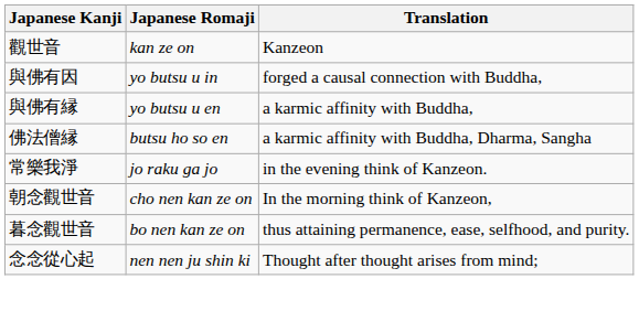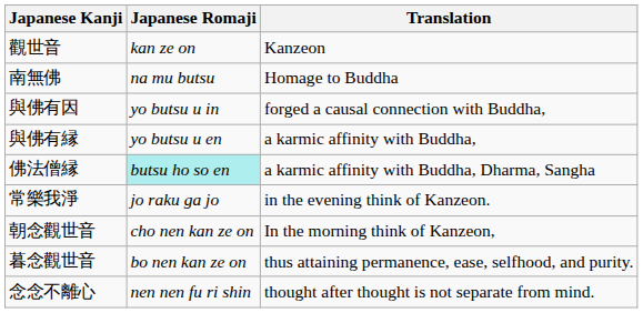 <table class=wikitable>
 <tr>
 <th>Japanese Kanji</th>
 <th>Japanese Romaji</th>
 <th>Translation</th>
 </tr>
 <tr>
 <td lang=ja>觀世音</td>
 <td lang=ja-Latn><em>kan ze on</em></td>
 <td>Kanzeon</td>
+</tr>
+<tr>
+<td lang=ja>南無佛</td>
+<td lang=ja-Latn><em>na mu butsu</em></td>
+<td>Homage to Buddha</td>
 </tr>
 <tr>
 <td lang=ja>與佛有因</td>
 <td lang=ja-Latn><em>yo butsu u in</em></td>
 <td>forged a causal connection with Buddha,</td>
 </tr>
 <tr>
 <td lang=ja>與佛有縁</td>
 <td lang=ja-Latn><em>yo butsu u en</em></td>
 <td>a karmic affinity with Buddha,</td>
 </tr>
 <tr>
 <td lang=ja>佛法僧縁</td>
-<td lang=ja-Latn><em>butsu ho so en</em></td>
+<td lang=ja-Latn style="background: paleturquoise;"><em>butsu ho so en</em></td>
 <td>a karmic affinity with Buddha, Dharma, Sangha</td>
 </tr>
 <tr>
 <td lang=ja>常樂我淨</td>
 <td lang=ja-Latn><em>jo raku ga jo</em></td>
 <td>in the evening think of Kanzeon.</td>
 </tr>
 <tr>
 <td lang=ja>朝念觀世音</td>
 <td lang=ja-Latn><em>cho nen kan ze on</em></td>
 <td>In the morning think of Kanzeon,</td>
 </tr>
 <tr>
 <td lang=ja>暮念觀世音</td>
 <td lang=ja-Latn><em>bo nen kan ze on</em></td>
 <td>thus attaining permanence, ease, selfhood, and purity.</td>
 </tr>
 <tr>
-<td lang=ja>念念從心起</td>
-<td lang=ja-Latn><em>nen nen ju shin ki</em></td>
-<td>Thought after thought arises from mind;</td>
+<td lang=ja>念念不離心</td>
+<td lang=ja-Latn><em>nen nen fu ri shin</em></td>
+<td>thought after thought is not separate from mind.</td>
 </tr>
 </table>
